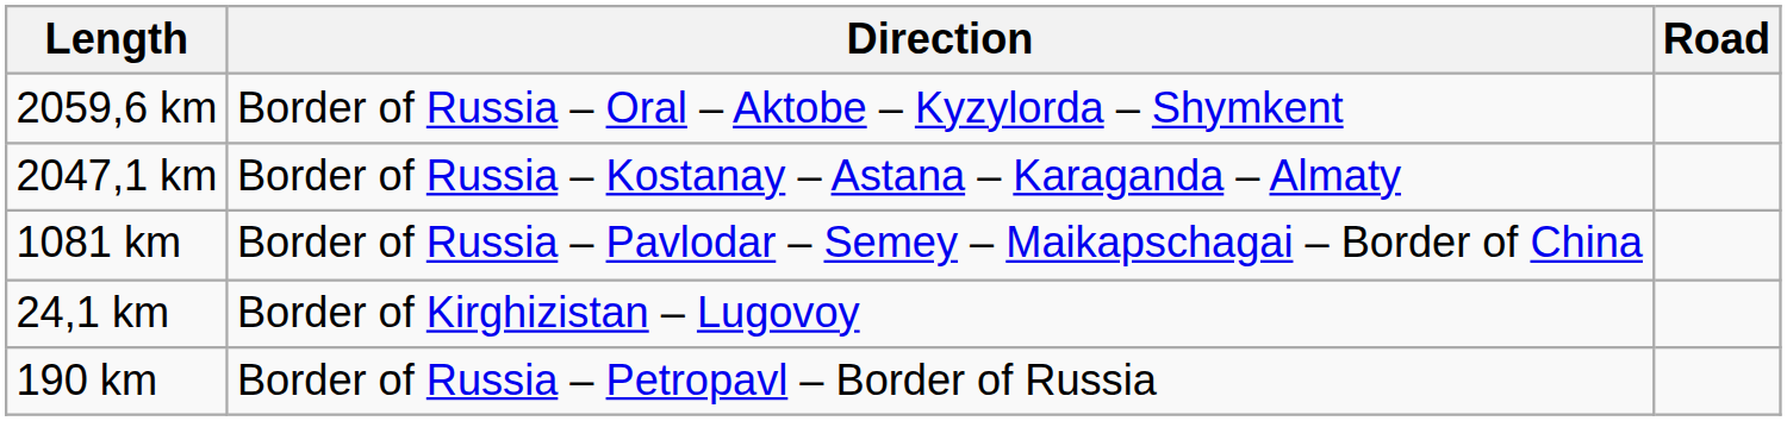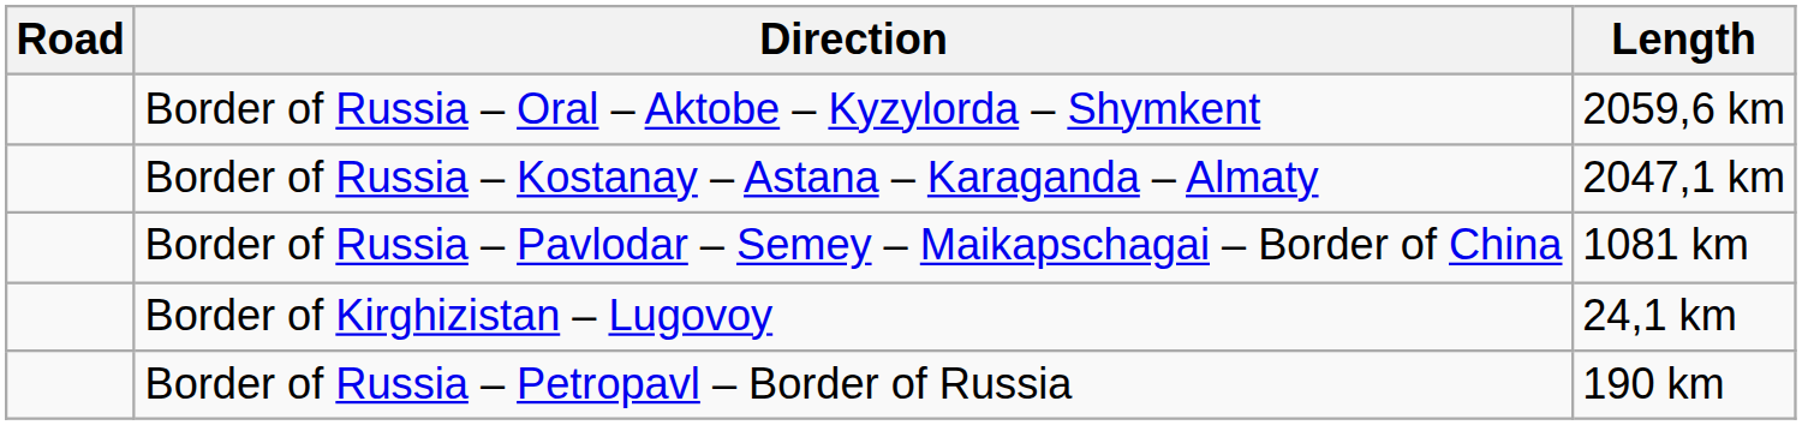 <table class="wikitable">
 <tr class="hintergrundfarbe6">
+<th>Road</th>
+<th>Direction</th>
 <th>Length</th>
-<th>Direction</th>
-<th>Road</th>
 </tr>
 <tr --->
+<td></td>
+<td>Border of <a href='#'>Russia</a> – <a href='#'>Oral</a> – <a href='#'>Aktobe</a> – <a href='#'>Kyzylorda</a> – <a href='#'>Shymkent</a></td>
 <td>2059,6 km</td>
-<td>Border of <a href='#'>Russia</a> – <a href='#'>Oral</a> – <a href='#'>Aktobe</a> – <a href='#'>Kyzylorda</a> – <a href='#'>Shymkent</a></td>
-<td></td>
 </tr>
 <tr --->
+<td><br></td>
+<td>Border of <a href='#'>Russia</a> – <a href='#'>Kostanay</a> – <a href='#'>Astana</a> – <a href='#'>Karaganda</a> – <a href='#'>Almaty</a></td>
 <td>2047,1 km</td>
-<td>Border of <a href='#'>Russia</a> – <a href='#'>Kostanay</a> – <a href='#'>Astana</a> – <a href='#'>Karaganda</a> – <a href='#'>Almaty</a></td>
-<td><br></td>
 </tr>
 <tr --->
+<td></td>
+<td>Border of <a href='#'>Russia</a> – <a href='#'>Pavlodar</a> – <a href='#'>Semey</a> – <a href='#'>Maikapschagai</a> – Border of <a href='#'>China</a></td>
 <td>1081 km</td>
-<td>Border of <a href='#'>Russia</a> – <a href='#'>Pavlodar</a> – <a href='#'>Semey</a> – <a href='#'>Maikapschagai</a> – Border of <a href='#'>China</a></td>
-<td></td>
 </tr>
 <tr>
+<td></td>
+<td>Border of <a href='#'>Kirghizistan</a> – <a href='#'>Lugovoy</a></td>
 <td>24,1 km</td>
-<td>Border of <a href='#'>Kirghizistan</a> – <a href='#'>Lugovoy</a></td>
-<td></td>
 </tr>
 <tr --->
+<td></td>
+<td>Border of <a href='#'>Russia</a> – <a href='#'>Petropavl</a> – Border of Russia</td>
 <td>190 km</td>
-<td>Border of <a href='#'>Russia</a> – <a href='#'>Petropavl</a> – Border of Russia</td>
-<td></td>
 </tr>
 </table>
